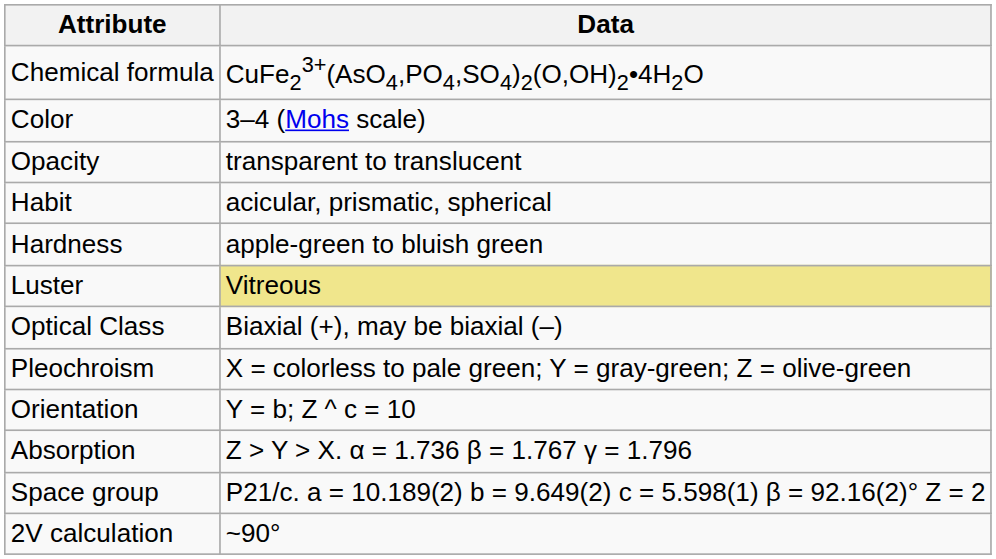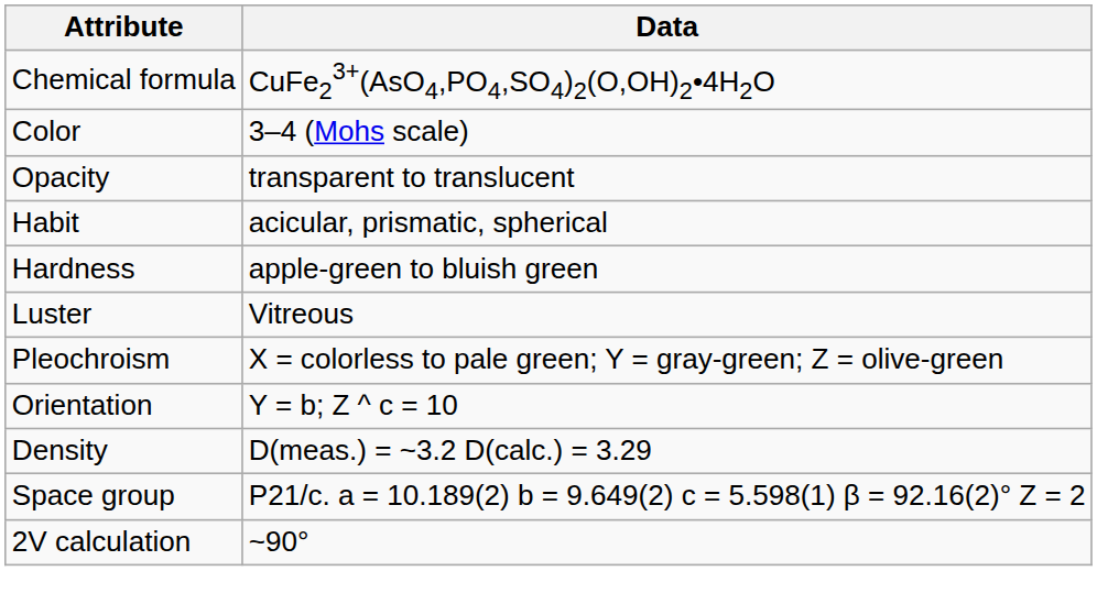 <table class="wikitable">
 <tr>
 <th>Attribute</th>
 <th>Data</th>
 </tr>
 <tr>
 <td>Chemical formula</td>
 <td>CuFe<sub>2</sub><sup>3+</sup>(AsO<sub>4</sub>,PO<sub>4</sub>,SO<sub>4</sub>)<sub>2</sub>(O,OH)<sub>2</sub>•4H<sub>2</sub>O</td>
 </tr>
 <tr>
 <td>Color</td>
 <td>3–4 (<a href='#'>Mohs</a> scale)</td>
 </tr>
 <tr>
 <td>Opacity</td>
 <td>transparent to translucent</td>
 </tr>
 <tr>
 <td>Habit</td>
 <td>acicular, prismatic, spherical</td>
 </tr>
 <tr>
 <td>Hardness</td>
 <td>apple-green to bluish green</td>
 </tr>
 <tr>
 <td>Luster</td>
-<td style="background: khaki;">Vitreous</td>
-</tr>
-<tr>
-<td>Optical Class</td>
-<td>Biaxial (+), may be biaxial (–)</td>
+<td>Vitreous</td>
 </tr>
 <tr>
 <td>Pleochroism</td>
 <td>X = colorless to pale green; Y = gray-green; Z = olive-green</td>
 </tr>
 <tr>
 <td>Orientation</td>
 <td>Y = b; Z ^ c = 10</td>
 </tr>
 <tr>
-<td>Absorption</td>
-<td>Z > Y > X. α = 1.736 β = 1.767 γ = 1.796</td>
+<td>Density</td>
+<td>D(meas.) = ~3.2 D(calc.) = 3.29</td>
 </tr>
 <tr>
 <td>Space group</td>
 <td>P21/c. a = 10.189(2) b = 9.649(2) c = 5.598(1) β = 92.16(2)° Z = 2</td>
 </tr>
 <tr>
 <td>2V calculation</td>
 <td>~90°</td>
 </tr>
 </table>
